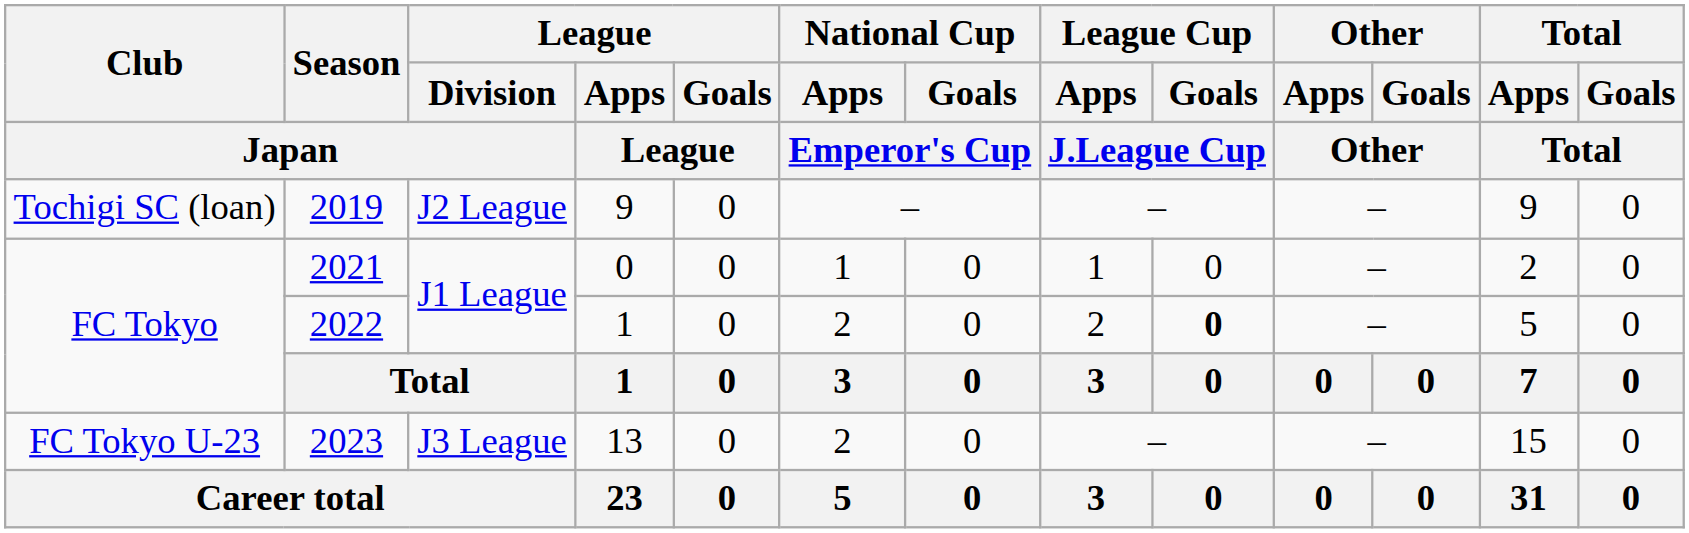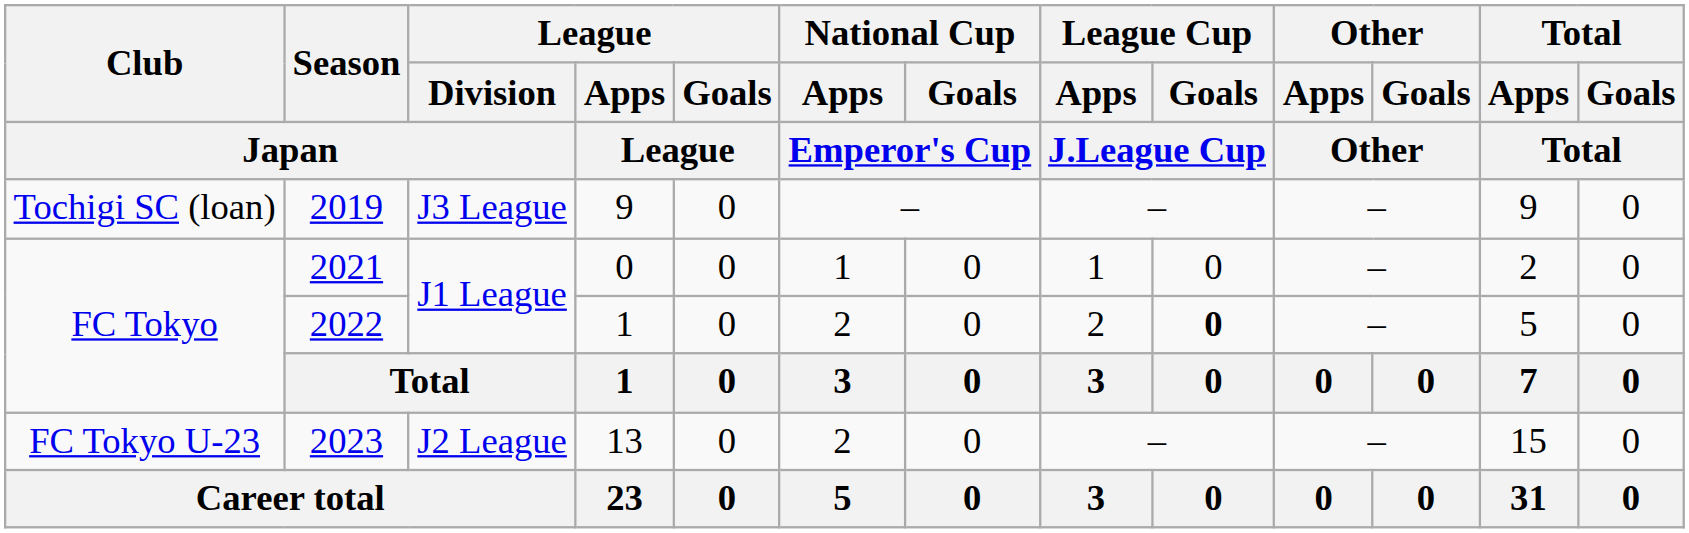 <table class="wikitable" style="text-align: center">
 <tr>
 <th rowspan="2">Club</th>
 <th rowspan="2">Season</th>
 <th colspan="3">League</th>
 <th colspan="2">National Cup</th>
 <th colspan="2">League Cup</th>
 <th colspan="2">Other</th>
 <th colspan="2">Total</th>
 </tr>
 <tr>
 <th>Division</th>
 <th>Apps</th>
 <th>Goals</th>
 <th>Apps</th>
 <th>Goals</th>
 <th>Apps</th>
 <th>Goals</th>
 <th>Apps</th>
 <th>Goals</th>
 <th>Apps</th>
 <th>Goals</th>
 </tr>
 <tr>
 <th colspan=3>Japan</th>
 <th colspan=2>League</th>
 <th colspan=2><a href='#'>Emperor's Cup</a></th>
 <th colspan=2><a href='#'>J.League Cup</a></th>
 <th colspan=2>Other</th>
 <th colspan=2>Total</th>
 </tr>
 <tr>
 <td><a href='#'>Tochigi SC</a> (loan)</td>
 <td><a href='#'>2019</a></td>
-<td><a href='#'>J2 League</a></td>
+<td><a href='#'>J3 League</a></td>
 <td>9</td>
 <td>0</td>
 <td colspan="2">–</td>
 <td colspan="2">–</td>
 <td colspan="2">–</td>
 <td>9</td>
 <td>0</td>
 </tr>
 <tr>
 <td rowspan="3"><a href='#'>FC Tokyo</a></td>
 <td><a href='#'>2021</a></td>
 <td rowspan="2"><a href='#'>J1 League</a></td>
 <td>0</td>
 <td>0</td>
 <td>1</td>
 <td>0</td>
 <td>1</td>
 <td>0</td>
 <td colspan="2">–</td>
 <td>2</td>
 <td>0</td>
 </tr>
 <tr>
 <td><a href='#'>2022</a></td>
 <td>1</td>
 <td>0</td>
 <td>2</td>
 <td>0</td>
 <td>2</td>
 <td><strong>0</strong></td>
 <td colspan="2">–</td>
 <td>5</td>
 <td>0</td>
 </tr>
 <tr>
 <th colspan="2">Total</th>
 <th>1</th>
 <th>0</th>
 <th>3</th>
 <th>0</th>
 <th>3</th>
 <th>0</th>
 <th>0</th>
 <th>0</th>
 <th>7</th>
 <th>0</th>
 </tr>
 <tr>
 <td><a href='#'>FC Tokyo U-23</a></td>
 <td><a href='#'>2023</a></td>
-<td><a href='#'>J3 League</a></td>
+<td><a href='#'>J2 League</a></td>
 <td>13</td>
 <td>0</td>
 <td>2</td>
 <td>0</td>
 <td colspan="2">–</td>
 <td colspan="2">–</td>
 <td>15</td>
 <td>0</td>
 </tr>
 <tr>
 <th colspan=3>Career total</th>
 <th>23</th>
 <th>0</th>
 <th>5</th>
 <th>0</th>
 <th>3</th>
 <th>0</th>
 <th>0</th>
 <th>0</th>
 <th>31</th>
 <th>0</th>
 </tr>
 </table>
